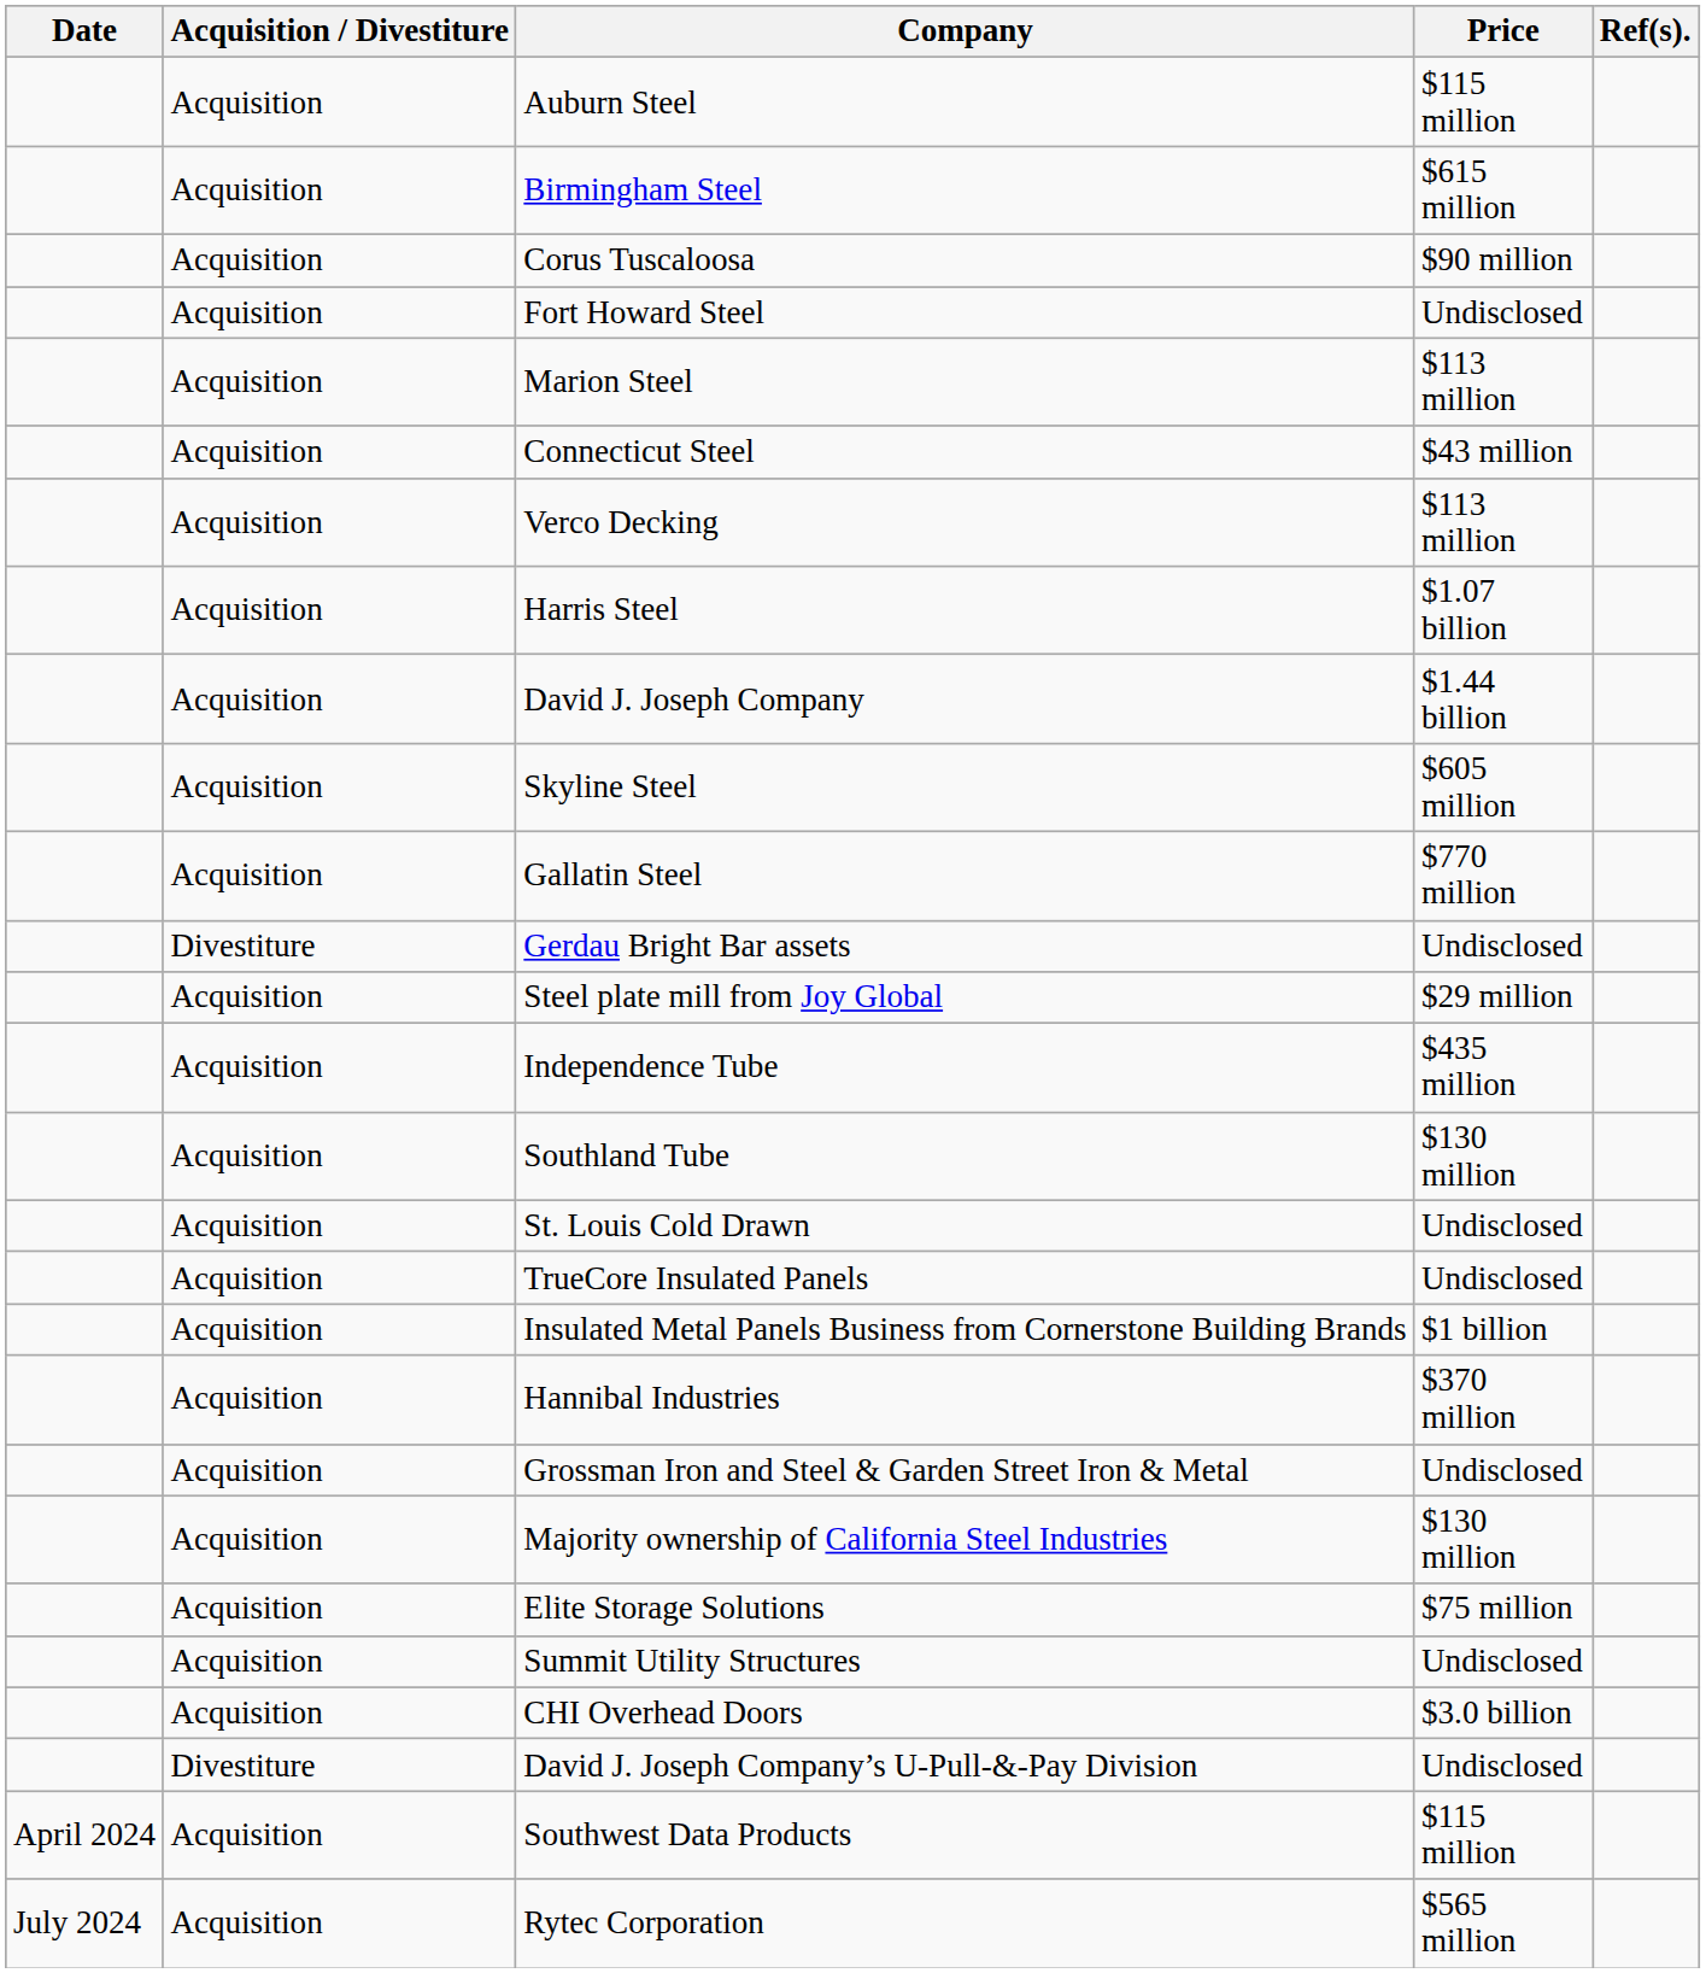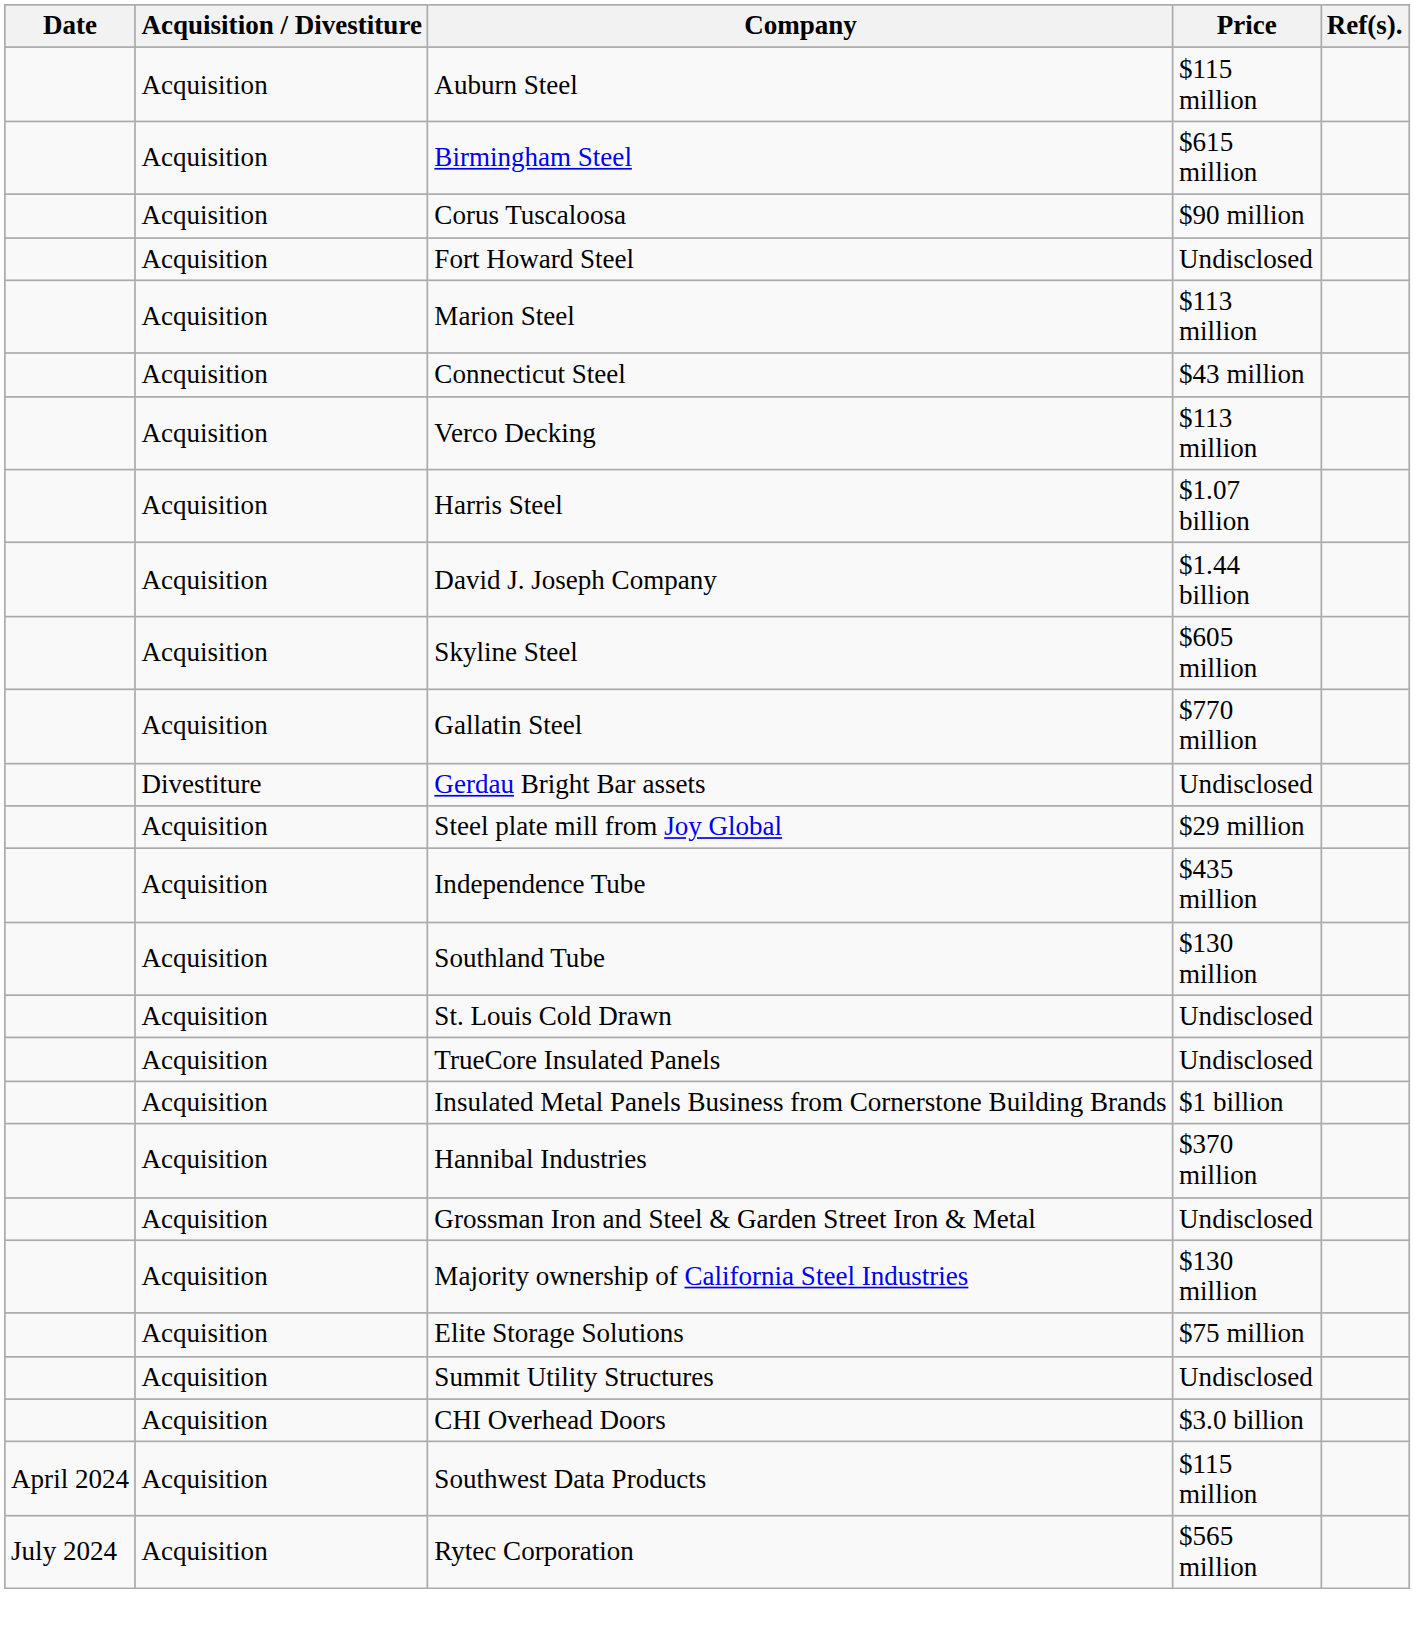 <table class="wikitable sortable">
 <tr>
 <th scope="col">Date</th>
 <th scope="col">Acquisition / Divestiture</th>
 <th scope="col">Company</th>
 <th scope="col" style="width:80px;">Price</th>
 <th scope="col" class="unsortable">Ref(s).</th>
 </tr>
 <tr>
 <td></td>
 <td>Acquisition</td>
 <td>Auburn Steel</td>
 <td>$115 million</td>
 <td></td>
 </tr>
 <tr>
 <td></td>
 <td>Acquisition</td>
 <td><a href='#'>Birmingham Steel</a></td>
 <td>$615 million</td>
 <td></td>
 </tr>
 <tr>
 <td></td>
 <td>Acquisition</td>
 <td>Corus Tuscaloosa</td>
 <td>$90 million</td>
 <td></td>
 </tr>
 <tr>
 <td></td>
 <td>Acquisition</td>
 <td>Fort Howard Steel</td>
 <td>Undisclosed</td>
 <td></td>
 </tr>
 <tr>
 <td></td>
 <td>Acquisition</td>
 <td>Marion Steel</td>
 <td>$113 million</td>
 <td></td>
 </tr>
 <tr>
 <td></td>
 <td>Acquisition</td>
 <td>Connecticut Steel</td>
 <td>$43 million</td>
 <td></td>
 </tr>
 <tr>
 <td></td>
 <td>Acquisition</td>
 <td>Verco Decking</td>
 <td>$113 million</td>
 <td></td>
 </tr>
 <tr>
 <td></td>
 <td>Acquisition</td>
 <td>Harris Steel</td>
 <td>$1.07 billion</td>
 <td></td>
 </tr>
 <tr>
 <td></td>
 <td>Acquisition</td>
 <td>David J. Joseph Company</td>
 <td>$1.44 billion</td>
 <td></td>
 </tr>
 <tr>
 <td></td>
 <td>Acquisition</td>
 <td>Skyline Steel</td>
 <td>$605 million</td>
 <td></td>
 </tr>
 <tr>
 <td></td>
 <td>Acquisition</td>
 <td>Gallatin Steel</td>
 <td>$770 million</td>
 <td></td>
 </tr>
 <tr>
 <td></td>
 <td>Divestiture</td>
 <td><a href='#'>Gerdau</a> Bright Bar assets</td>
 <td>Undisclosed</td>
 <td></td>
 </tr>
 <tr>
 <td></td>
 <td>Acquisition</td>
 <td>Steel plate mill from <a href='#'>Joy Global</a></td>
 <td>$29 million</td>
 <td></td>
 </tr>
 <tr>
 <td></td>
 <td>Acquisition</td>
 <td>Independence Tube</td>
 <td>$435 million</td>
 <td></td>
 </tr>
 <tr>
 <td></td>
 <td>Acquisition</td>
 <td>Southland Tube</td>
 <td>$130 million</td>
 <td></td>
 </tr>
 <tr>
 <td></td>
 <td>Acquisition</td>
 <td>St. Louis Cold Drawn</td>
 <td>Undisclosed</td>
 <td></td>
 </tr>
 <tr>
 <td></td>
 <td>Acquisition</td>
 <td>TrueCore Insulated Panels</td>
 <td>Undisclosed</td>
 <td></td>
 </tr>
 <tr>
 <td></td>
 <td>Acquisition</td>
 <td>Insulated Metal Panels Business from Cornerstone Building Brands</td>
 <td>$1 billion</td>
 <td></td>
 </tr>
 <tr>
 <td></td>
 <td>Acquisition</td>
 <td>Hannibal Industries</td>
 <td>$370 million</td>
 <td></td>
 </tr>
 <tr>
 <td></td>
 <td>Acquisition</td>
 <td>Grossman Iron and Steel & Garden Street Iron & Metal</td>
 <td>Undisclosed</td>
 <td></td>
 </tr>
 <tr>
 <td></td>
 <td>Acquisition</td>
 <td>Majority ownership of <a href='#'>California Steel Industries</a></td>
 <td>$130 million</td>
 <td></td>
 </tr>
 <tr>
 <td></td>
 <td>Acquisition</td>
 <td>Elite Storage Solutions</td>
 <td>$75 million</td>
 <td></td>
 </tr>
 <tr>
 <td></td>
 <td>Acquisition</td>
 <td>Summit Utility Structures</td>
 <td>Undisclosed</td>
 <td></td>
 </tr>
 <tr>
 <td></td>
 <td>Acquisition</td>
 <td>CHI Overhead Doors</td>
 <td>$3.0 billion</td>
 <td></td>
 </tr>
 <tr>
-<td></td>
-<td>Divestiture</td>
-<td>David J. Joseph Company’s  U-Pull-&-Pay Division</td>
-<td>Undisclosed</td>
-<td></td>
-</tr>
-<tr>
 <td>April 2024</td>
 <td>Acquisition</td>
 <td>Southwest Data Products</td>
 <td>$115 million</td>
 <td></td>
 </tr>
 <tr>
 <td>July 2024</td>
 <td>Acquisition</td>
 <td>Rytec Corporation</td>
 <td>$565 million</td>
 <td></td>
 </tr>
 </table>
